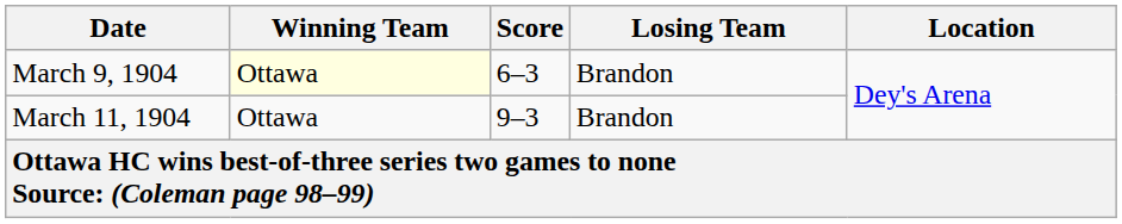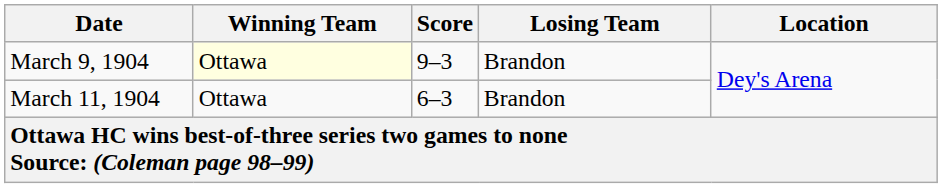 <table class="wikitable">
 <tr>
 <th width="120">Date</th>
 <th width="140">Winning Team</th>
 <th width="5">Score</th>
 <th width="150">Losing Team</th>
 <th width="145">Location</th>
 </tr>
 <tr>
 <td>March 9, 1904</td>
 <td style="background: lightyellow;">Ottawa</td>
-<td>6–3</td>
+<td>9–3</td>
 <td>Brandon</td>
 <td rowspan="2"><a href='#'>Dey's Arena</a></td>
 </tr>
 <tr>
 <td>March 11, 1904</td>
 <td>Ottawa</td>
-<td>9–3</td>
+<td>6–3</td>
 <td>Brandon</td>
 </tr>
 <tr>
 <th colspan="5" style="text-align:left;">Ottawa HC wins best-of-three series two games to none<br><strong>Source:</strong> <em>(Coleman page 98–99)</em></th>
 </tr>
 </table>
